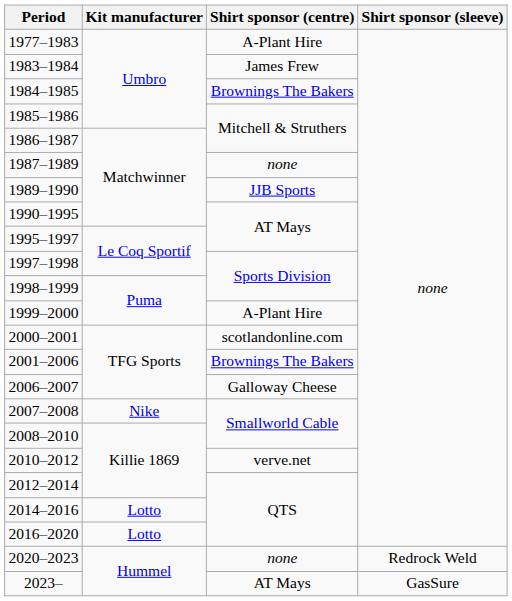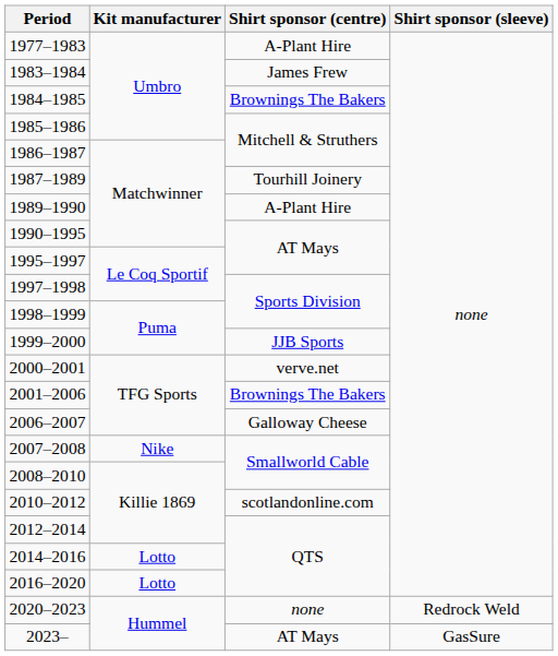 <table class="wikitable" style="text-align:center;margin-left:1em;float:right">
 <tr>
 <th>Period</th>
 <th>Kit manufacturer</th>
 <th>Shirt sponsor (centre)</th>
 <th>Shirt sponsor (sleeve)</th>
 </tr>
 <tr>
 <td>1977–1983</td>
 <td rowspan=4><a href='#'>Umbro</a></td>
 <td>A-Plant Hire</td>
 <td rowspan=21><em>none</em></td>
 </tr>
 <tr>
 <td>1983–1984</td>
 <td>James Frew</td>
 </tr>
 <tr>
 <td>1984–1985</td>
 <td><a href='#'>Brownings The Bakers</a></td>
 </tr>
 <tr>
 <td>1985–1986</td>
 <td rowspan=2>Mitchell & Struthers</td>
 </tr>
 <tr>
 <td>1986–1987</td>
 <td rowspan=4>Matchwinner</td>
 </tr>
 <tr>
 <td>1987–1989</td>
-<td><em>none</em></td>
+<td>Tourhill Joinery</td>
 </tr>
 <tr>
 <td>1989–1990</td>
-<td><a href='#'>JJB Sports</a></td>
+<td>A-Plant Hire</td>
 </tr>
 <tr>
 <td>1990–1995</td>
 <td rowspan=2>AT Mays</td>
 </tr>
 <tr>
 <td>1995–1997</td>
 <td rowspan=2><a href='#'>Le Coq Sportif</a></td>
 </tr>
 <tr>
 <td>1997–1998</td>
 <td rowspan=2><a href='#'>Sports Division</a></td>
 </tr>
 <tr>
 <td>1998–1999</td>
 <td rowspan=2><a href='#'>Puma</a></td>
 </tr>
 <tr>
 <td>1999–2000</td>
-<td>A-Plant Hire</td>
+<td><a href='#'>JJB Sports</a></td>
 </tr>
 <tr>
 <td>2000–2001</td>
 <td rowspan=3>TFG Sports</td>
-<td>scotlandonline.com</td>
+<td>verve.net</td>
 </tr>
 <tr>
 <td>2001–2006</td>
 <td><a href='#'>Brownings The Bakers</a></td>
 </tr>
 <tr>
 <td>2006–2007</td>
 <td>Galloway Cheese</td>
 </tr>
 <tr>
 <td>2007–2008</td>
 <td><a href='#'>Nike</a></td>
 <td rowspan=2><a href='#'>Smallworld Cable</a></td>
 </tr>
 <tr>
 <td>2008–2010</td>
 <td rowspan=3>Killie 1869</td>
 </tr>
 <tr>
 <td>2010–2012</td>
-<td>verve.net</td>
+<td>scotlandonline.com</td>
 </tr>
 <tr>
 <td>2012–2014</td>
 <td rowspan=3>QTS</td>
 </tr>
 <tr>
 <td>2014–2016</td>
 <td><a href='#'>Lotto</a></td>
 </tr>
 <tr>
 <td>2016–2020</td>
 <td><a href='#'>Lotto</a></td>
 </tr>
 <tr>
 <td>2020–2023</td>
 <td rowspan=2><a href='#'>Hummel</a></td>
 <td><em>none</em></td>
 <td>Redrock Weld</td>
 </tr>
 <tr>
 <td>2023–</td>
 <td>AT Mays</td>
 <td>GasSure</td>
 </tr>
 </table>
